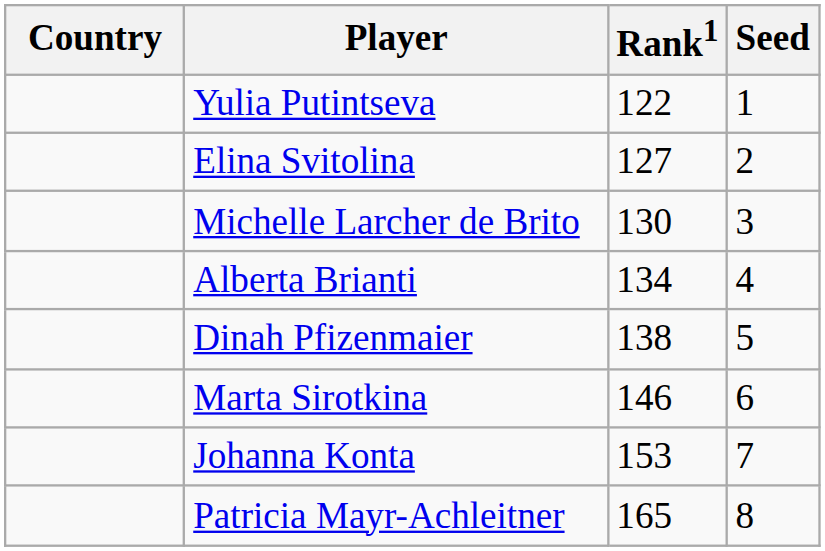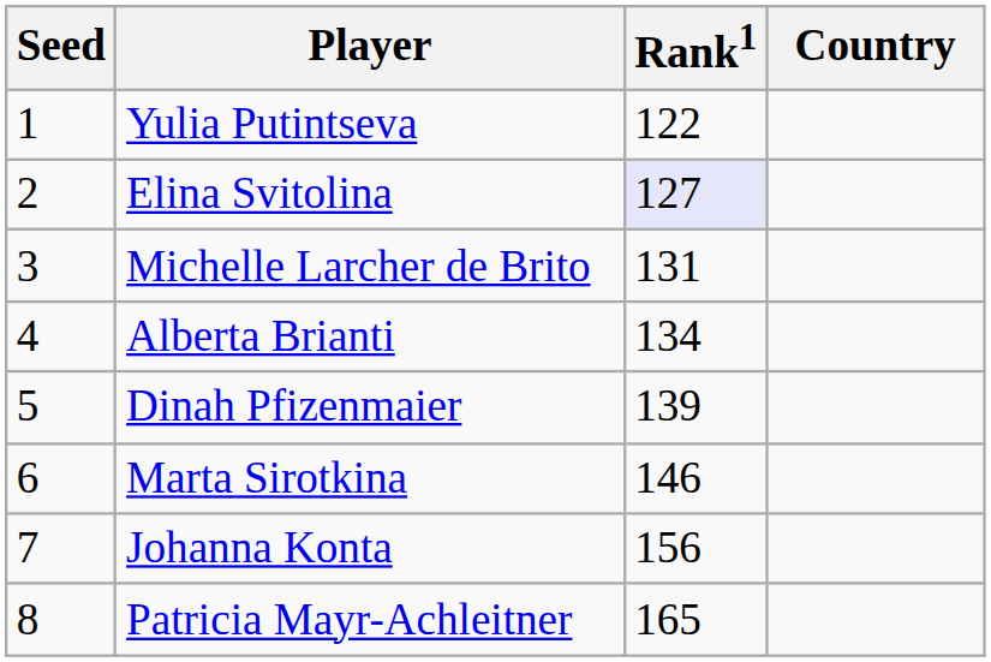 <table class="sortable wikitable">
 <tr>
-<th width="70">Country</th>
+<th>Seed</th>
 <th width="175">Player</th>
 <th>Rank<sup>1</sup></th>
-<th>Seed</th>
+<th width="70">Country</th>
 </tr>
 <tr>
-<td></td>
+<td>1</td>
 <td><a href='#'>Yulia Putintseva</a></td>
 <td>122</td>
-<td>1</td>
+<td></td>
 </tr>
 <tr>
+<td>2</td>
+<td><a href='#'>Elina Svitolina</a></td>
+<td style="background: lavender;">127</td>
 <td></td>
-<td><a href='#'>Elina Svitolina</a></td>
-<td>127</td>
-<td>2</td>
 </tr>
 <tr>
+<td>3</td>
+<td><a href='#'>Michelle Larcher de Brito</a></td>
+<td>131</td>
 <td></td>
-<td><a href='#'>Michelle Larcher de Brito</a></td>
-<td>130</td>
-<td>3</td>
 </tr>
 <tr>
-<td></td>
+<td>4</td>
 <td><a href='#'>Alberta Brianti</a></td>
 <td>134</td>
-<td>4</td>
+<td></td>
 </tr>
 <tr>
+<td>5</td>
+<td><a href='#'>Dinah Pfizenmaier</a></td>
+<td>139</td>
 <td></td>
-<td><a href='#'>Dinah Pfizenmaier</a></td>
-<td>138</td>
-<td>5</td>
 </tr>
 <tr>
-<td></td>
+<td>6</td>
 <td><a href='#'>Marta Sirotkina</a></td>
 <td>146</td>
-<td>6</td>
+<td></td>
 </tr>
 <tr>
+<td>7</td>
+<td><a href='#'>Johanna Konta</a></td>
+<td>156</td>
 <td></td>
-<td><a href='#'>Johanna Konta</a></td>
-<td>153</td>
-<td>7</td>
 </tr>
 <tr>
-<td></td>
+<td>8</td>
 <td><a href='#'>Patricia Mayr-Achleitner</a></td>
 <td>165</td>
-<td>8</td>
+<td></td>
 </tr>
 </table>
